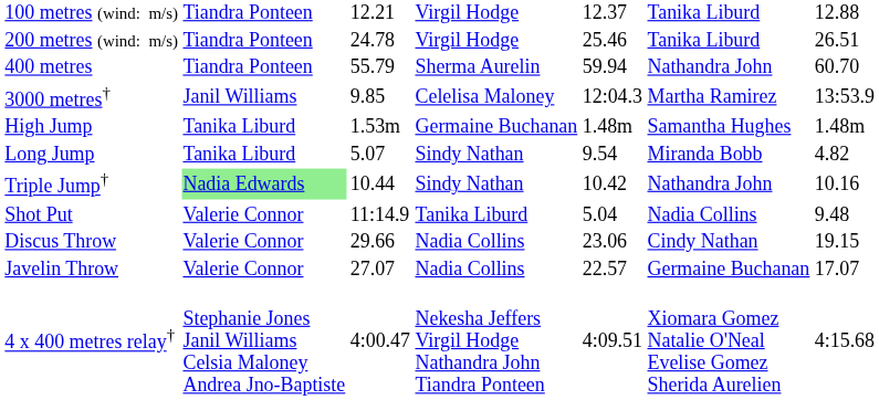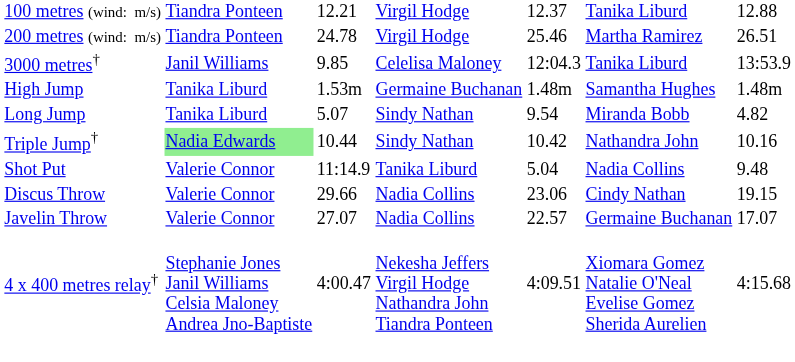 <table>
 <tr>
 <td><a href='#'>100 metres</a> <small>(wind:  m/s)</small></td>
 <td align=left><a href='#'>Tiandra Ponteen</a> <br> </td>
 <td>12.21</td>
 <td align=left><a href='#'>Virgil Hodge</a> <br> </td>
 <td>12.37</td>
 <td align=left><a href='#'>Tanika Liburd</a> <br> </td>
 <td>12.88</td>
 </tr>
 <tr>
 <td><a href='#'>200 metres</a> <small>(wind:  m/s)</small></td>
 <td align=left><a href='#'>Tiandra Ponteen</a> <br> </td>
 <td>24.78</td>
 <td align=left><a href='#'>Virgil Hodge</a> <br> </td>
 <td>25.46</td>
-<td align=left><a href='#'>Tanika Liburd</a> <br> </td>
+<td align=left><a href='#'>Martha Ramirez</a> <br> </td>
 <td>26.51</td>
-</tr>
-<tr>
-<td><a href='#'>400 metres</a></td>
-<td align=left><a href='#'>Tiandra Ponteen</a> <br> </td>
-<td>55.79</td>
-<td align=left><a href='#'>Sherma Aurelin</a> <br> </td>
-<td>59.94</td>
-<td align=left><a href='#'>Nathandra John</a> <br> </td>
-<td>60.70</td>
 </tr>
 <tr>
 <td><a href='#'>3000 metres</a><sup>†</sup></td>
 <td align=left><a href='#'>Janil Williams</a> <br> </td>
 <td>9.85</td>
 <td align=left><a href='#'>Celelisa Maloney</a> <br> </td>
 <td>12:04.3</td>
-<td align=left><a href='#'>Martha Ramirez</a> <br> </td>
+<td align=left><a href='#'>Tanika Liburd</a> <br> </td>
 <td>13:53.9</td>
 </tr>
 <tr>
 <td><a href='#'>High Jump</a></td>
 <td align=left><a href='#'>Tanika Liburd</a> <br> </td>
 <td>1.53m</td>
 <td align=left><a href='#'>Germaine Buchanan</a> <br> </td>
 <td>1.48m</td>
 <td align=left><a href='#'>Samantha Hughes</a> <br> </td>
 <td>1.48m</td>
 </tr>
 <tr>
 <td><a href='#'>Long Jump</a></td>
 <td align=left><a href='#'>Tanika Liburd</a> <br> </td>
 <td>5.07</td>
 <td align=left><a href='#'>Sindy Nathan</a> <br> </td>
 <td>9.54</td>
 <td align=left><a href='#'>Miranda Bobb</a> <br> </td>
 <td>4.82</td>
 </tr>
 <tr>
 <td><a href='#'>Triple Jump</a><sup>†</sup></td>
 <td align=left style="background: lightgreen;"><a href='#'>Nadia Edwards</a> <br> </td>
 <td>10.44</td>
 <td align=left><a href='#'>Sindy Nathan</a> <br> </td>
 <td>10.42</td>
 <td align=left><a href='#'>Nathandra John</a> <br> </td>
 <td>10.16</td>
 </tr>
 <tr>
 <td><a href='#'>Shot Put</a></td>
 <td align=left><a href='#'>Valerie Connor</a> <br> </td>
 <td>11:14.9</td>
 <td align=left><a href='#'>Tanika Liburd</a> <br> </td>
 <td>5.04</td>
 <td align=left><a href='#'>Nadia Collins</a> <br> </td>
 <td>9.48</td>
 </tr>
 <tr>
 <td><a href='#'>Discus Throw</a></td>
 <td align=left><a href='#'>Valerie Connor</a> <br> </td>
 <td>29.66</td>
 <td align=left><a href='#'>Nadia Collins</a> <br> </td>
 <td>23.06</td>
 <td align=left><a href='#'>Cindy Nathan</a> <br> </td>
 <td>19.15</td>
 </tr>
 <tr>
 <td><a href='#'>Javelin Throw</a></td>
 <td align=left><a href='#'>Valerie Connor</a> <br> </td>
 <td>27.07</td>
 <td align=left><a href='#'>Nadia Collins</a> <br> </td>
 <td>22.57</td>
 <td align=left><a href='#'>Germaine Buchanan</a> <br> </td>
 <td>17.07</td>
 </tr>
 <tr>
 <td><a href='#'>4 x 400 metres relay</a><sup>†</sup></td>
 <td><br><a href='#'>Stephanie Jones</a><br><a href='#'>Janil Williams</a><br><a href='#'>Celsia Maloney</a><br><a href='#'>Andrea Jno-Baptiste</a></td>
 <td>4:00.47</td>
 <td><br><a href='#'>Nekesha Jeffers</a><br><a href='#'>Virgil Hodge</a><br><a href='#'>Nathandra John</a><br><a href='#'>Tiandra Ponteen</a></td>
 <td>4:09.51</td>
 <td><br><a href='#'>Xiomara Gomez</a><br><a href='#'>Natalie O'Neal</a><br><a href='#'>Evelise Gomez</a><br><a href='#'>Sherida Aurelien</a></td>
 <td>4:15.68</td>
 </tr>
 </table>
